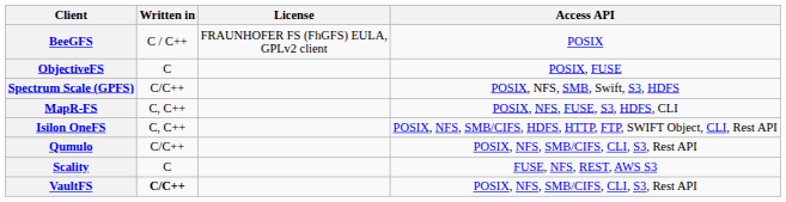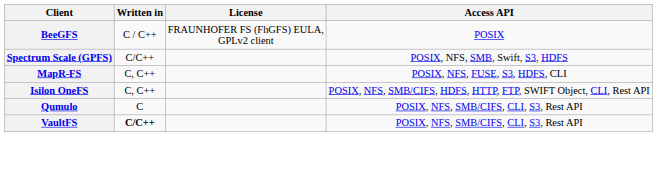 <table class="wikitable sortable" style="width: auto; table-layout: fixed;  text-align: center;">
 <tr style="background: #ececec">
 <th>Client</th>
 <th>Written in</th>
 <th>License</th>
 <th>Access API</th>
 </tr>
 <tr>
 <th><a href='#'>BeeGFS</a></th>
 <td>C / C++</td>
 <td>FRAUNHOFER FS (FhGFS) EULA,<br>GPLv2 client</td>
 <td><a href='#'>POSIX</a></td>
-</tr>
-<tr>
-<th><a href='#'>ObjectiveFS</a></th>
-<td>C</td>
-<td></td>
-<td><a href='#'>POSIX</a>, <a href='#'>FUSE</a></td>
 </tr>
 <tr>
 <th><a href='#'>Spectrum Scale (GPFS)</a></th>
 <td>C/C++</td>
 <td></td>
 <td><a href='#'>POSIX</a>, NFS, <a href='#'>SMB</a>, Swift, <a href='#'>S3</a>, <a href='#'>HDFS</a></td>
 </tr>
 <tr>
 <th><a href='#'>MapR-FS</a></th>
 <td>C, C++</td>
 <td></td>
 <td><a href='#'>POSIX</a>, <a href='#'>NFS</a>, <a href='#'>FUSE</a>, <a href='#'>S3</a>, <a href='#'>HDFS</a>, CLI</td>
 </tr>
 <tr>
 <th><a href='#'>Isilon OneFS</a></th>
 <td>C, C++</td>
 <td></td>
 <td><a href='#'>POSIX</a>, <a href='#'>NFS</a>, <a href='#'>SMB/CIFS</a>, <a href='#'>HDFS</a>, <a href='#'>HTTP</a>, <a href='#'>FTP</a>, SWIFT Object, <a href='#'>CLI</a>, Rest API</td>
 </tr>
 <tr>
 <th><a href='#'>Qumulo</a></th>
-<td>C/C++</td>
+<td>C</td>
 <td></td>
 <td><a href='#'>POSIX</a>, <a href='#'>NFS</a>, <a href='#'>SMB/CIFS</a>, <a href='#'>CLI</a>, <a href='#'>S3</a>, Rest API</td>
-</tr>
-<tr>
-<th><a href='#'>Scality</a></th>
-<td>C</td>
-<td></td>
-<td><a href='#'>FUSE</a>, <a href='#'>NFS</a>, <a href='#'>REST</a>, <a href='#'>AWS S3</a></td>
 </tr>
 <tr>
 <th><a href='#'>VaultFS</a></th>
 <td><strong>C/C++</strong></td>
 <td></td>
 <td><a href='#'>POSIX</a>, <a href='#'>NFS</a>, <a href='#'>SMB/CIFS</a>, <a href='#'>CLI</a>, <a href='#'>S3</a>, Rest API</td>
 </tr>
 </table>
